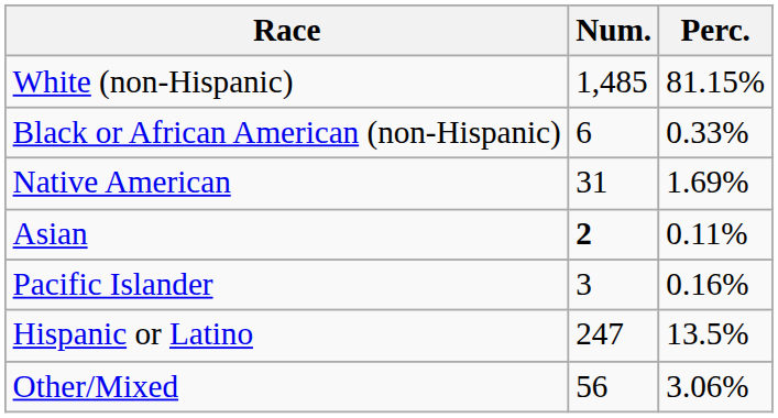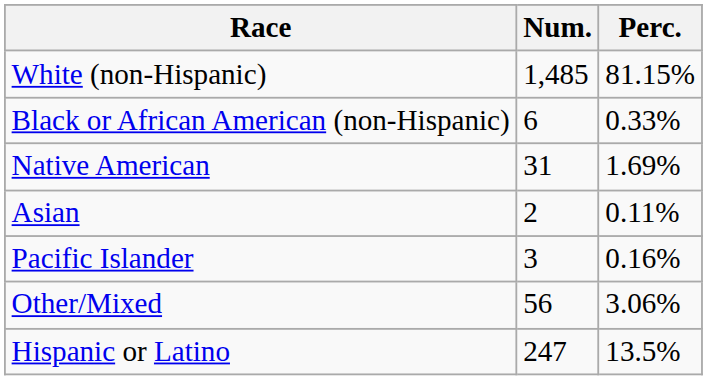 <table class="wikitable">
 <tr>
 <th>Race</th>
 <th>Num.</th>
 <th>Perc.</th>
 </tr>
 <tr>
 <td><a href='#'>White</a> (non-Hispanic)</td>
 <td>1,485</td>
 <td>81.15%</td>
 </tr>
 <tr>
 <td><a href='#'>Black or African American</a> (non-Hispanic)</td>
 <td>6</td>
 <td>0.33%</td>
 </tr>
 <tr>
 <td><a href='#'>Native American</a></td>
 <td>31</td>
 <td>1.69%</td>
 </tr>
 <tr>
 <td><a href='#'>Asian</a></td>
-<td><strong>2</strong></td>
+<td>2</td>
 <td>0.11%</td>
 </tr>
 <tr>
 <td><a href='#'>Pacific Islander</a></td>
 <td>3</td>
 <td>0.16%</td>
 </tr>
 <tr>
+<td><a href='#'>Other/Mixed</a></td>
+<td>56</td>
+<td>3.06%</td>
+</tr>
+<tr>
 <td><a href='#'>Hispanic</a> or <a href='#'>Latino</a></td>
 <td>247</td>
 <td>13.5%</td>
 </tr>
-<tr>
-<td><a href='#'>Other/Mixed</a></td>
-<td>56</td>
-<td>3.06%</td>
-</tr>
 </table>
